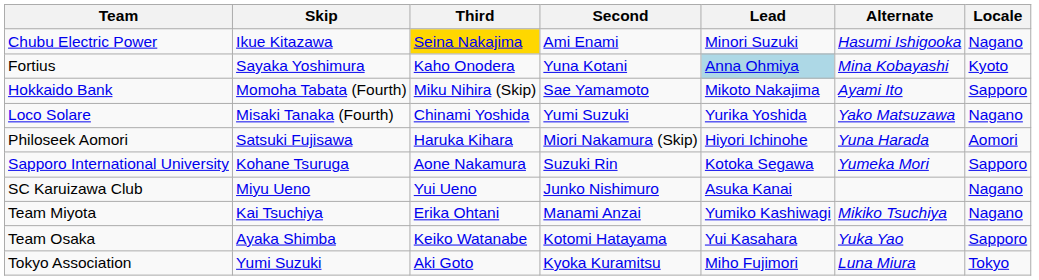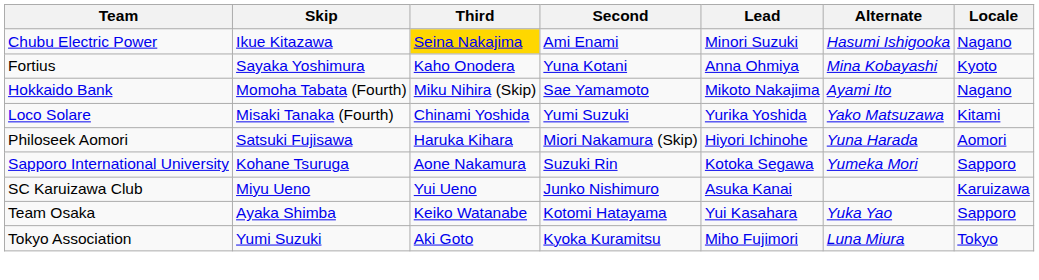 <table class="wikitable">
 <tr>
 <th scope="col">Team</th>
 <th scope="col">Skip</th>
 <th scope="col">Third</th>
 <th scope="col">Second</th>
 <th scope="col">Lead</th>
 <th scope="col">Alternate</th>
 <th scope="col">Locale</th>
 </tr>
 <tr>
 <td><a href='#'>Chubu Electric Power</a></td>
 <td><a href='#'>Ikue Kitazawa</a></td>
 <td style="background: gold;"><a href='#'>Seina Nakajima</a></td>
 <td><a href='#'>Ami Enami</a></td>
 <td><a href='#'>Minori Suzuki</a></td>
 <td><em><a href='#'>Hasumi Ishigooka</a></em></td>
 <td> <a href='#'>Nagano</a></td>
 </tr>
 <tr>
 <td>Fortius</td>
 <td><a href='#'>Sayaka Yoshimura</a></td>
 <td><a href='#'>Kaho Onodera</a></td>
 <td><a href='#'>Yuna Kotani</a></td>
-<td style="background: lightblue;"><a href='#'>Anna Ohmiya</a></td>
+<td><a href='#'>Anna Ohmiya</a></td>
 <td><em><a href='#'>Mina Kobayashi</a></em></td>
 <td> <a href='#'>Kyoto</a></td>
 </tr>
 <tr>
 <td><a href='#'>Hokkaido Bank</a></td>
 <td><a href='#'>Momoha Tabata</a> (Fourth)</td>
 <td><a href='#'>Miku Nihira</a> (Skip)</td>
 <td><a href='#'>Sae Yamamoto</a></td>
 <td><a href='#'>Mikoto Nakajima</a></td>
 <td><em><a href='#'>Ayami Ito</a></em></td>
-<td> <a href='#'>Sapporo</a></td>
+<td> <a href='#'>Nagano</a></td>
 </tr>
 <tr>
 <td><a href='#'>Loco Solare</a></td>
 <td><a href='#'>Misaki Tanaka</a> (Fourth)</td>
 <td><a href='#'>Chinami Yoshida</a></td>
 <td><a href='#'>Yumi Suzuki</a></td>
 <td><a href='#'>Yurika Yoshida</a></td>
 <td><em><a href='#'>Yako Matsuzawa</a></em></td>
-<td> <a href='#'>Nagano</a></td>
+<td> <a href='#'>Kitami</a></td>
 </tr>
 <tr>
 <td>Philoseek Aomori</td>
 <td><a href='#'>Satsuki Fujisawa</a></td>
 <td><a href='#'>Haruka Kihara</a></td>
 <td><a href='#'>Miori Nakamura</a> (Skip)</td>
 <td><a href='#'>Hiyori Ichinohe</a></td>
 <td><em><a href='#'>Yuna Harada</a></em></td>
 <td> <a href='#'>Aomori</a></td>
 </tr>
 <tr>
 <td><a href='#'>Sapporo International University</a></td>
 <td><a href='#'>Kohane Tsuruga</a></td>
 <td><a href='#'>Aone Nakamura</a></td>
 <td><a href='#'>Suzuki Rin</a></td>
 <td><a href='#'>Kotoka Segawa</a></td>
 <td><em><a href='#'>Yumeka Mori</a></em></td>
 <td> <a href='#'>Sapporo</a></td>
 </tr>
 <tr>
 <td>SC Karuizawa Club</td>
 <td><a href='#'>Miyu Ueno</a></td>
 <td><a href='#'>Yui Ueno</a></td>
 <td><a href='#'>Junko Nishimuro</a></td>
 <td><a href='#'>Asuka Kanai</a></td>
 <td></td>
-<td> <a href='#'>Nagano</a></td>
-</tr>
-<tr>
-<td>Team Miyota</td>
-<td><a href='#'>Kai Tsuchiya</a></td>
-<td><a href='#'>Erika Ohtani</a></td>
-<td><a href='#'>Manami Anzai</a></td>
-<td><a href='#'>Yumiko Kashiwagi</a></td>
-<td><em><a href='#'>Mikiko Tsuchiya</a></em></td>
-<td> <a href='#'>Nagano</a></td>
+<td> <a href='#'>Karuizawa</a></td>
 </tr>
 <tr>
 <td>Team Osaka</td>
 <td><a href='#'>Ayaka Shimba</a></td>
 <td><a href='#'>Keiko Watanabe</a></td>
 <td><a href='#'>Kotomi Hatayama</a></td>
 <td><a href='#'>Yui Kasahara</a></td>
 <td><em><a href='#'>Yuka Yao</a></em></td>
 <td> <a href='#'>Sapporo</a></td>
 </tr>
 <tr>
 <td>Tokyo Association</td>
 <td><a href='#'>Yumi Suzuki</a></td>
 <td><a href='#'>Aki Goto</a></td>
 <td><a href='#'>Kyoka Kuramitsu</a></td>
 <td><a href='#'>Miho Fujimori</a></td>
 <td><em><a href='#'>Luna Miura</a></em></td>
 <td> <a href='#'>Tokyo</a></td>
 </tr>
 </table>
